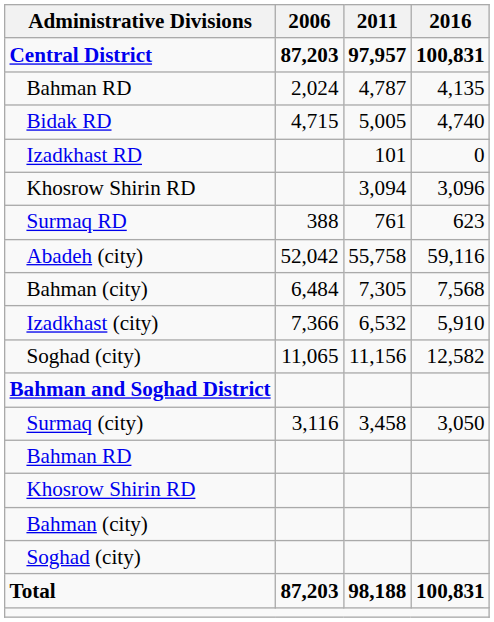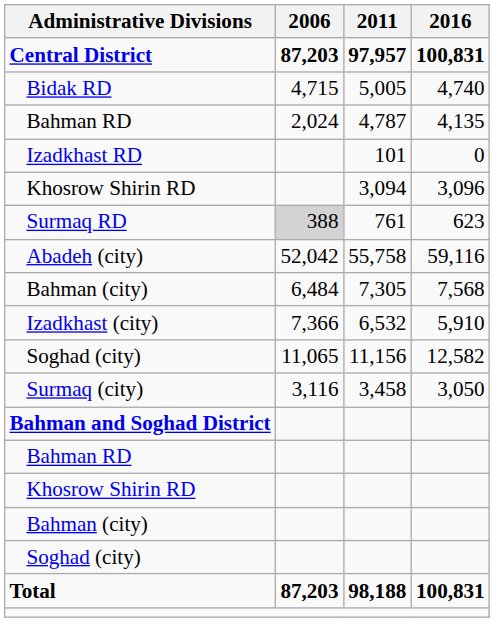 <table class="wikitable">
 <tr>
 <th>Administrative Divisions</th>
 <th>2006</th>
 <th>2011</th>
 <th>2016</th>
 </tr>
 <tr>
 <td><strong><a href='#'>Central District</a></strong></td>
 <td style="text-align: right;"><strong>87,203</strong></td>
 <td style="text-align: right;"><strong>97,957</strong></td>
 <td style="text-align: right;"><strong>100,831</strong></td>
 </tr>
 <tr>
+<td style="padding-left: 1em;"><a href='#'>Bidak RD</a></td>
+<td style="text-align: right;">4,715</td>
+<td style="text-align: right;">5,005</td>
+<td style="text-align: right;">4,740</td>
+</tr>
+<tr>
 <td style="padding-left: 1em;">Bahman RD</td>
 <td style="text-align: right;">2,024</td>
 <td style="text-align: right;">4,787</td>
 <td style="text-align: right;">4,135</td>
-</tr>
-<tr>
-<td style="padding-left: 1em;"><a href='#'>Bidak RD</a></td>
-<td style="text-align: right;">4,715</td>
-<td style="text-align: right;">5,005</td>
-<td style="text-align: right;">4,740</td>
 </tr>
 <tr>
 <td style="padding-left: 1em;"><a href='#'>Izadkhast RD</a></td>
 <td style="text-align: right;"></td>
 <td style="text-align: right;">101</td>
 <td style="text-align: right;">0</td>
 </tr>
 <tr>
 <td style="padding-left: 1em;">Khosrow Shirin RD</td>
 <td style="text-align: right;"></td>
 <td style="text-align: right;">3,094</td>
 <td style="text-align: right;">3,096</td>
 </tr>
 <tr>
 <td style="padding-left: 1em;"><a href='#'>Surmaq RD</a></td>
-<td style="text-align: right;">388</td>
+<td style="background: lightgrey; text-align: right;">388</td>
 <td style="text-align: right;">761</td>
 <td style="text-align: right;">623</td>
 </tr>
 <tr>
 <td style="padding-left: 1em;"><a href='#'>Abadeh</a> (city)</td>
 <td style="text-align: right;">52,042</td>
 <td style="text-align: right;">55,758</td>
 <td style="text-align: right;">59,116</td>
 </tr>
 <tr>
 <td style="padding-left: 1em;">Bahman (city)</td>
 <td style="text-align: right;">6,484</td>
 <td style="text-align: right;">7,305</td>
 <td style="text-align: right;">7,568</td>
 </tr>
 <tr>
 <td style="padding-left: 1em;"><a href='#'>Izadkhast</a> (city)</td>
 <td style="text-align: right;">7,366</td>
 <td style="text-align: right;">6,532</td>
 <td style="text-align: right;">5,910</td>
 </tr>
 <tr>
 <td style="padding-left: 1em;">Soghad (city)</td>
 <td style="text-align: right;">11,065</td>
 <td style="text-align: right;">11,156</td>
 <td style="text-align: right;">12,582</td>
 </tr>
 <tr>
+<td style="padding-left: 1em;"><a href='#'>Surmaq</a> (city)</td>
+<td style="text-align: right;">3,116</td>
+<td style="text-align: right;">3,458</td>
+<td style="text-align: right;">3,050</td>
+</tr>
+<tr>
 <td><strong><a href='#'>Bahman and Soghad District</a></strong></td>
 <td style="text-align: right;"></td>
 <td style="text-align: right;"></td>
 <td style="text-align: right;"></td>
-</tr>
-<tr>
-<td style="padding-left: 1em;"><a href='#'>Surmaq</a> (city)</td>
-<td style="text-align: right;">3,116</td>
-<td style="text-align: right;">3,458</td>
-<td style="text-align: right;">3,050</td>
 </tr>
 <tr>
 <td style="padding-left: 1em;"><a href='#'>Bahman RD</a></td>
 <td style="text-align: right;"></td>
 <td style="text-align: right;"></td>
 <td style="text-align: right;"></td>
 </tr>
 <tr>
 <td style="padding-left: 1em;"><a href='#'>Khosrow Shirin RD</a></td>
 <td style="text-align: right;"></td>
 <td style="text-align: right;"></td>
 <td style="text-align: right;"></td>
 </tr>
 <tr>
 <td style="padding-left: 1em;"><a href='#'>Bahman</a> (city)</td>
 <td style="text-align: right;"></td>
 <td style="text-align: right;"></td>
 <td style="text-align: right;"></td>
 </tr>
 <tr>
 <td style="padding-left: 1em;"><a href='#'>Soghad</a> (city)</td>
 <td style="text-align: right;"></td>
 <td style="text-align: right;"></td>
 <td style="text-align: right;"></td>
 </tr>
 <tr>
 <td><strong>Total</strong></td>
 <td style="text-align: right;"><strong>87,203</strong></td>
 <td style="text-align: right;"><strong>98,188</strong></td>
 <td style="text-align: right;"><strong>100,831</strong></td>
 </tr>
 <tr>
 <td colspan=4></td>
 </tr>
 </table>
